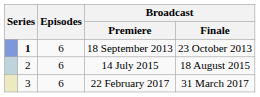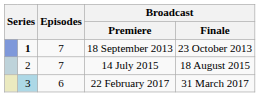 <table class="wikitable"  style="width: 75%; text-align:center;">
 <tr>
 <th colspan="2" rowspan="2">Series</th>
 <th rowspan="2">Episodes</th>
 <th colspan="2">Broadcast</th>
 </tr>
 <tr>
 <th>Premiere</th>
 <th>Finale</th>
 </tr>
 <tr style="text-align:center;">
 <td style="width:12px; background:#7E98DA;"></td>
 <td><strong>1</strong></td>
-<td>6</td>
+<td>7</td>
 <td>18 September 2013</td>
 <td>23 October 2013</td>
 </tr>
 <tr style="text-align:center;">
 <td style="width:12px; background:#BED3DA;"></td>
 <td>2</td>
-<td>6</td>
+<td>7</td>
 <td>14 July 2015</td>
 <td>18 August 2015</td>
 </tr>
 <tr style="text-align:center;">
 <td style="width:12px; background:#EBEAC0;"></td>
-<td>3</td>
+<td style="background: lightblue;">3</td>
 <td>6</td>
 <td>22 February 2017</td>
 <td>31 March 2017</td>
 </tr>
 </table>
